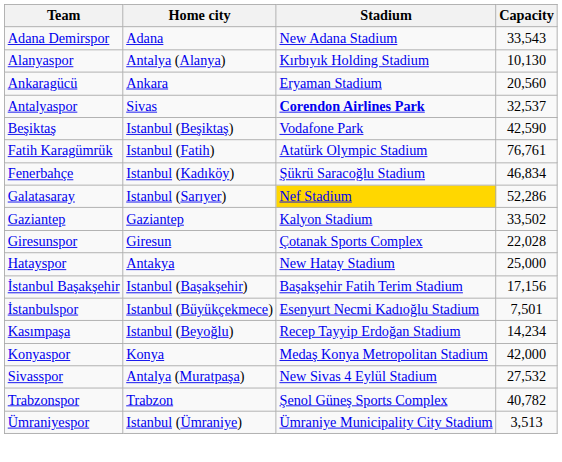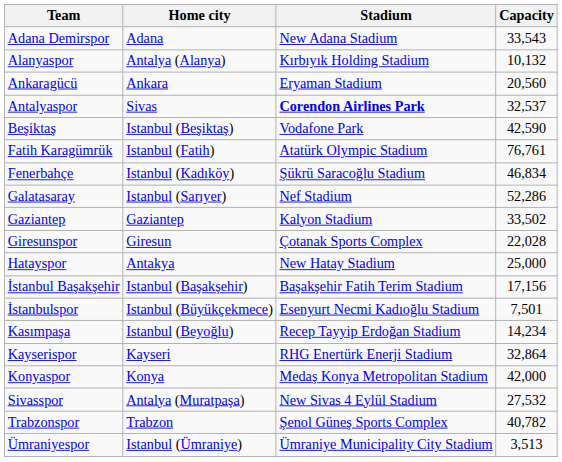 <table class="wikitable sortable" style="text-align: left;">
 <tr>
 <th>Team</th>
 <th>Home city</th>
 <th>Stadium</th>
 <th>Capacity</th>
 </tr>
 <tr>
 <td><a href='#'>Adana Demirspor</a></td>
 <td><a href='#'>Adana</a></td>
 <td><a href='#'>New Adana Stadium</a></td>
 <td align=center>33,543</td>
 </tr>
 <tr>
 <td><a href='#'>Alanyaspor</a></td>
 <td><a href='#'>Antalya</a> (<a href='#'>Alanya</a>)</td>
 <td><a href='#'>Kırbıyık Holding Stadium</a></td>
-<td align=center>10,130</td>
+<td align=center>10,132</td>
 </tr>
 <tr>
 <td><a href='#'>Ankaragücü</a></td>
 <td><a href='#'>Ankara</a></td>
 <td><a href='#'>Eryaman Stadium</a></td>
 <td align=center>20,560</td>
 </tr>
 <tr>
 <td><a href='#'>Antalyaspor</a></td>
 <td><a href='#'>Sivas</a></td>
 <td><strong><a href='#'>Corendon Airlines Park</a></strong></td>
 <td align=center>32,537</td>
 </tr>
 <tr>
 <td><a href='#'>Beşiktaş</a></td>
 <td><a href='#'>Istanbul</a> (<a href='#'>Beşiktaş</a>)</td>
 <td><a href='#'>Vodafone Park</a></td>
 <td align=center>42,590</td>
 </tr>
 <tr>
 <td><a href='#'>Fatih Karagümrük</a></td>
 <td><a href='#'>Istanbul</a> (<a href='#'>Fatih</a>)</td>
 <td><a href='#'>Atatürk Olympic Stadium</a></td>
 <td align="center">76,761</td>
 </tr>
 <tr>
 <td><a href='#'>Fenerbahçe</a></td>
 <td><a href='#'>Istanbul</a> (<a href='#'>Kadıköy</a>)</td>
 <td><a href='#'>Şükrü Saracoğlu Stadium</a></td>
 <td align="center">46,834</td>
 </tr>
 <tr>
 <td><a href='#'>Galatasaray</a></td>
 <td><a href='#'>Istanbul</a> (<a href='#'>Sarıyer</a>)</td>
-<td style="background: gold;"><a href='#'>Nef Stadium</a></td>
+<td><a href='#'>Nef Stadium</a></td>
 <td align=center>52,286</td>
 </tr>
 <tr>
 <td><a href='#'>Gaziantep</a></td>
 <td><a href='#'>Gaziantep</a></td>
 <td><a href='#'>Kalyon Stadium</a></td>
 <td align=center>33,502</td>
 </tr>
 <tr>
 <td><a href='#'>Giresunspor</a></td>
 <td><a href='#'>Giresun</a></td>
 <td><a href='#'>Çotanak Sports Complex</a></td>
 <td align="center">22,028</td>
 </tr>
 <tr>
 <td><a href='#'>Hatayspor</a></td>
 <td><a href='#'>Antakya</a></td>
 <td><a href='#'>New Hatay Stadium</a></td>
 <td align="center">25,000</td>
 </tr>
 <tr>
 <td><a href='#'>İstanbul Başakşehir</a></td>
 <td><a href='#'>Istanbul</a> (<a href='#'>Başakşehir</a>)</td>
 <td><a href='#'>Başakşehir Fatih Terim Stadium</a></td>
 <td align=center>17,156</td>
 </tr>
 <tr>
 <td><a href='#'>İstanbulspor</a></td>
 <td><a href='#'>Istanbul</a> (<a href='#'>Büyükçekmece</a>)</td>
 <td><a href='#'>Esenyurt Necmi Kadıoğlu Stadium</a></td>
 <td align="center">7,501</td>
 </tr>
 <tr>
 <td><a href='#'>Kasımpaşa</a></td>
 <td><a href='#'>Istanbul</a> (<a href='#'>Beyoğlu</a>)</td>
 <td><a href='#'>Recep Tayyip Erdoğan Stadium</a></td>
 <td align=center>14,234</td>
 </tr>
 <tr>
+<td><a href='#'>Kayserispor</a></td>
+<td><a href='#'>Kayseri</a></td>
+<td><a href='#'>RHG Enertürk Enerji Stadium</a></td>
+<td align=center>32,864</td>
+</tr>
+<tr>
 <td><a href='#'>Konyaspor</a></td>
 <td><a href='#'>Konya</a></td>
 <td><a href='#'>Medaş Konya Metropolitan Stadium</a></td>
 <td align=center>42,000</td>
 </tr>
 <tr>
 <td><a href='#'>Sivasspor</a></td>
 <td><a href='#'>Antalya</a> (<a href='#'>Muratpaşa</a>)</td>
 <td><a href='#'>New Sivas 4 Eylül Stadium</a></td>
 <td align=center>27,532</td>
 </tr>
 <tr>
 <td><a href='#'>Trabzonspor</a></td>
 <td><a href='#'>Trabzon</a></td>
 <td><a href='#'>Şenol Güneş Sports Complex</a></td>
 <td align=center>40,782</td>
 </tr>
 <tr>
 <td><a href='#'>Ümraniyespor</a></td>
 <td><a href='#'>Istanbul</a> (<a href='#'>Ümraniye</a>)</td>
 <td><a href='#'>Ümraniye Municipality City Stadium</a></td>
 <td align=center>3,513</td>
 </tr>
 </table>
